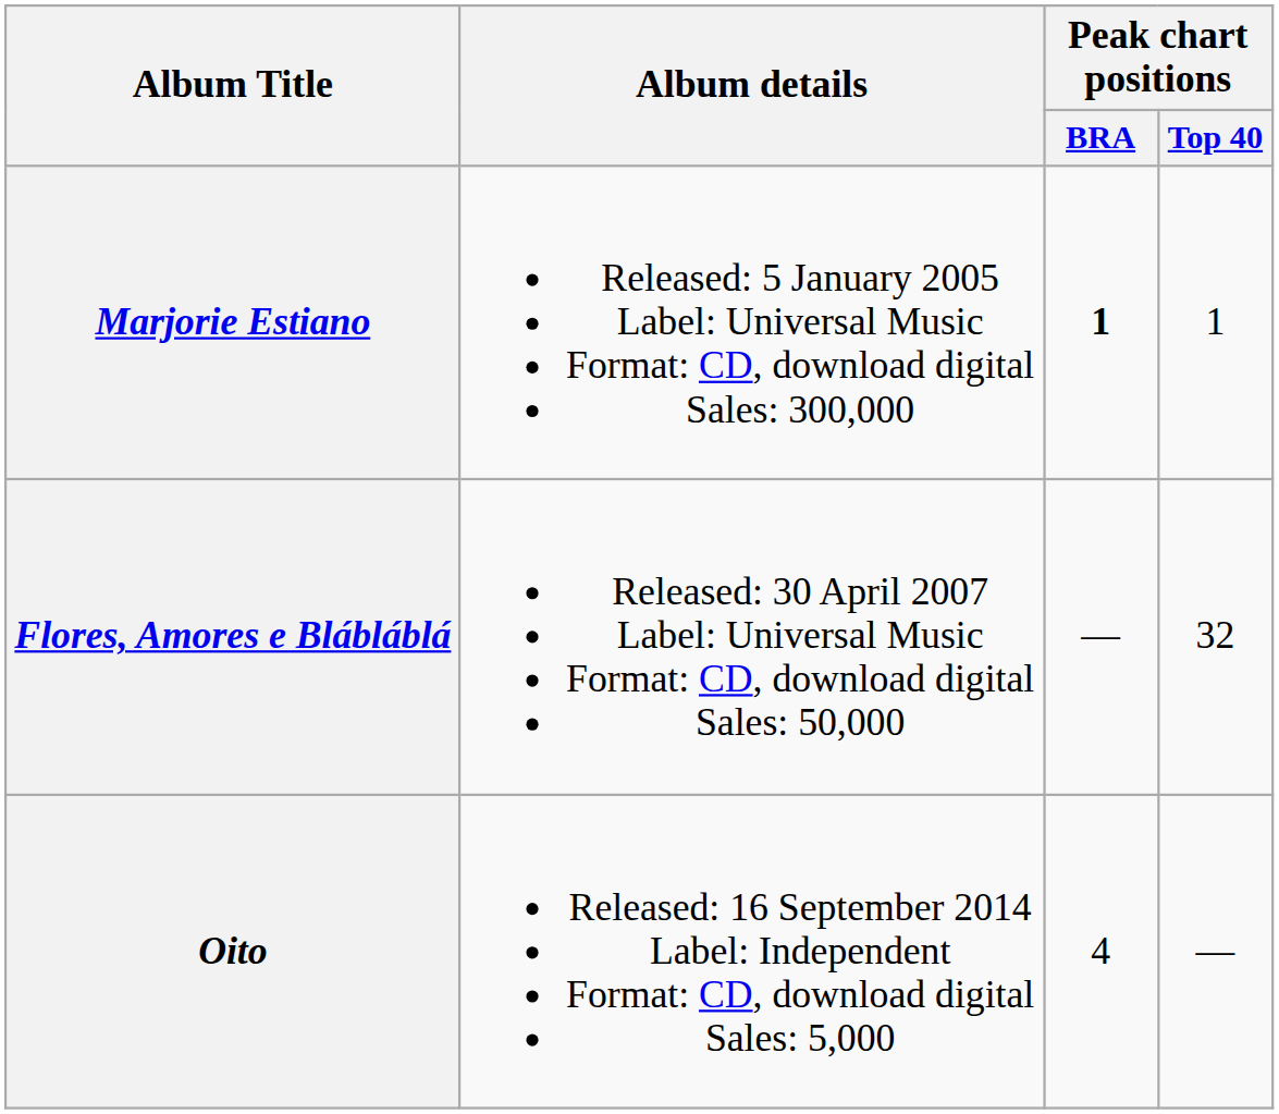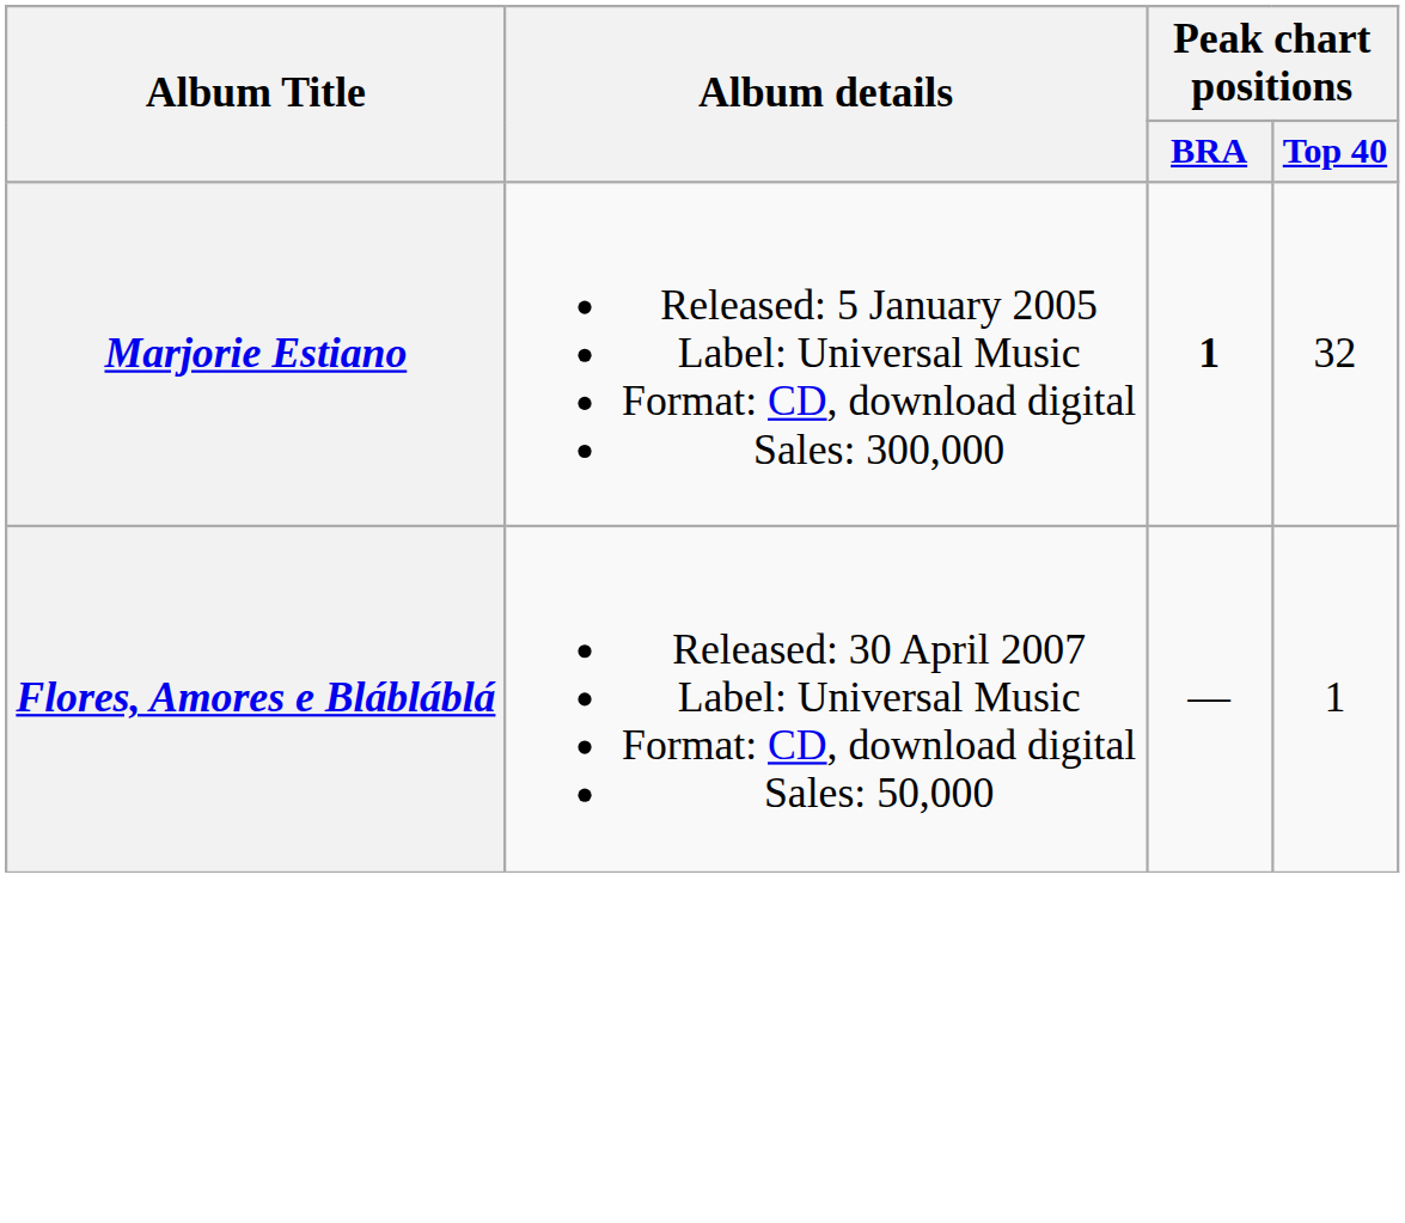 <table class="wikitable plainrowheaders" style="text-align:center;" border="1">
 <tr>
 <th scope="col" rowspan="2">Album Title</th>
 <th scope="col" rowspan="2">Album details</th>
 <th scope="col" colspan="2">Peak chart positions</th>
 </tr>
 <tr>
 <th scope="col" style="width:3em;font-size:85%;"><a href='#'>BRA</a><br></th>
 <th scope="col" style="width:3em;font-size:85%;"><a href='#'>Top 40</a><br></th>
 </tr>
 <tr>
 <th scope="row"><strong><em><a href='#'>Marjorie Estiano</a></em></strong></th>
 <td><br><ul><li>Released: 5 January 2005</li><li>Label: Universal Music</li><li>Format: <a href='#'>CD</a>, download digital</li><li>Sales: 300,000</li></ul></td>
 <td><strong>1</strong></td>
-<td>1</td>
+<td>32</td>
 </tr>
 <tr>
 <th scope="row"><strong><em><a href='#'>Flores, Amores e Blábláblá</a></em></strong></th>
 <td><br><ul><li>Released: 30 April 2007</li><li>Label: Universal Music</li><li>Format: <a href='#'>CD</a>, download digital</li><li>Sales: 50,000</li></ul></td>
 <td>—</td>
-<td>32</td>
-</tr>
-<tr>
-<th scope="row"><strong><em>Oito</em></strong></th>
-<td><br><ul><li>Released: 16 September 2014</li><li>Label: Independent</li><li>Format: <a href='#'>CD</a>, download digital</li><li>Sales: 5,000</li></ul></td>
-<td>4</td>
-<td>—</td>
+<td>1</td>
 </tr>
 </table>
